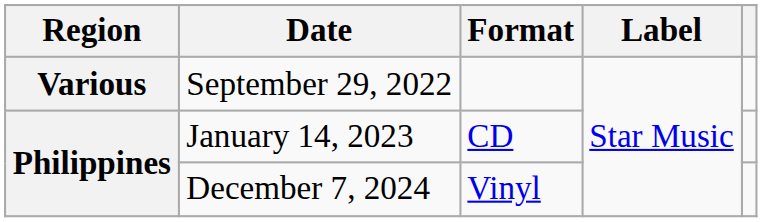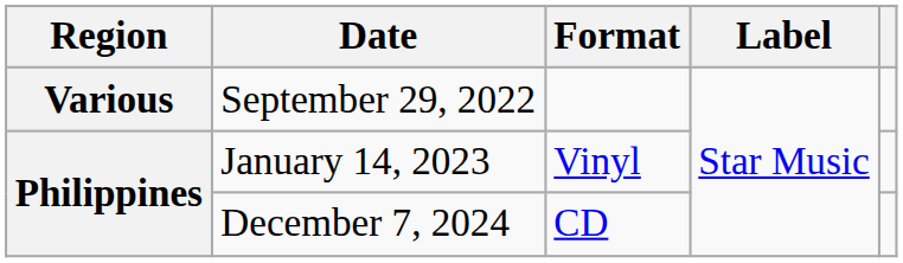 <table class="wikitable plainrowheaders">
 <tr>
 <th scope="col">Region</th>
 <th scope="col">Date</th>
 <th scope="col">Format</th>
 <th scope="col">Label</th>
 <th scope="col"></th>
 </tr>
 <tr>
 <th scope="row">Various</th>
 <td>September 29, 2022</td>
 <td></td>
 <td rowspan="3"><a href='#'>Star Music</a></td>
 <td align="center"></td>
 </tr>
 <tr>
 <th scope="row" rowspan="2">Philippines</th>
 <td>January 14, 2023</td>
-<td><a href='#'>CD</a></td>
+<td><a href='#'>Vinyl</a></td>
 <td></td>
 </tr>
 <tr>
 <td>December 7, 2024</td>
-<td><a href='#'>Vinyl</a></td>
+<td><a href='#'>CD</a></td>
 <td align="center"></td>
 </tr>
 </table>
